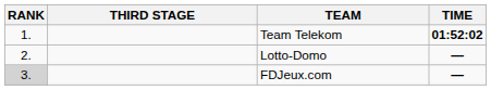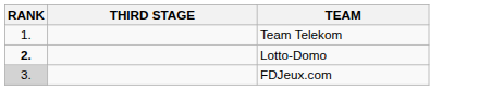 <table class="wikitable" style="font-size:95%;">
 <tr>
 <th>RANK</th>
 <th align="left" style="width: 16em">THIRD STAGE</th>
 <th align="left" style="width: 13em">TEAM</th>
-<th>TIME</th>
 </tr>
 <tr>
 <td align="center">1.</td>
 <td></td>
 <td>Team Telekom</td>
-<td align="center"><strong>01:52:02</strong></td>
 </tr>
 <tr>
-<td align="center">2.</td>
+<td align="center"><strong>2.</strong></td>
 <td></td>
 <td>Lotto-Domo</td>
-<td align="center"><strong>—</strong></td>
 </tr>
 <tr>
 <td align="center" style="background: lightgrey;">3.</td>
 <td></td>
 <td>FDJeux.com</td>
-<td align="center"><strong>—</strong></td>
 </tr>
 </table>
